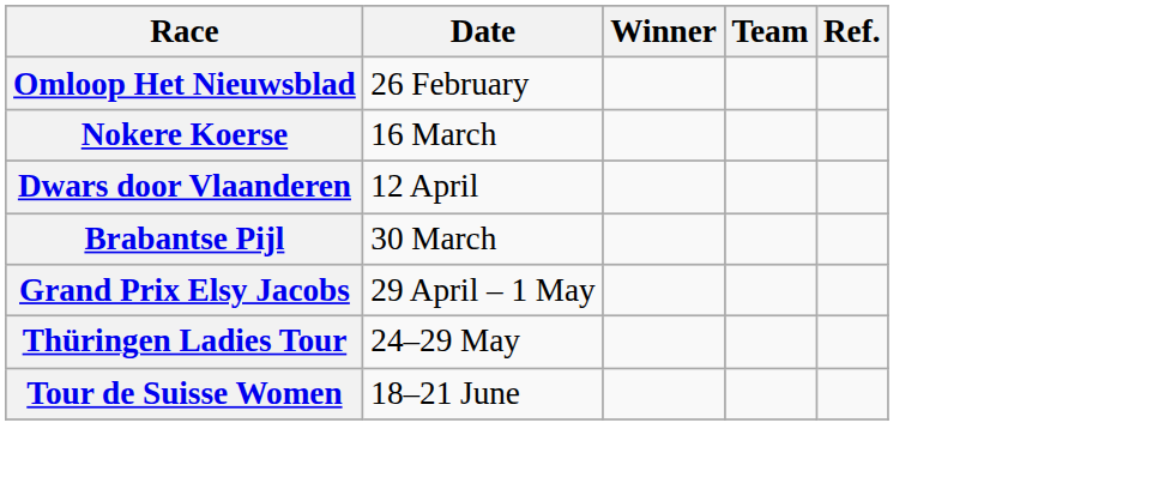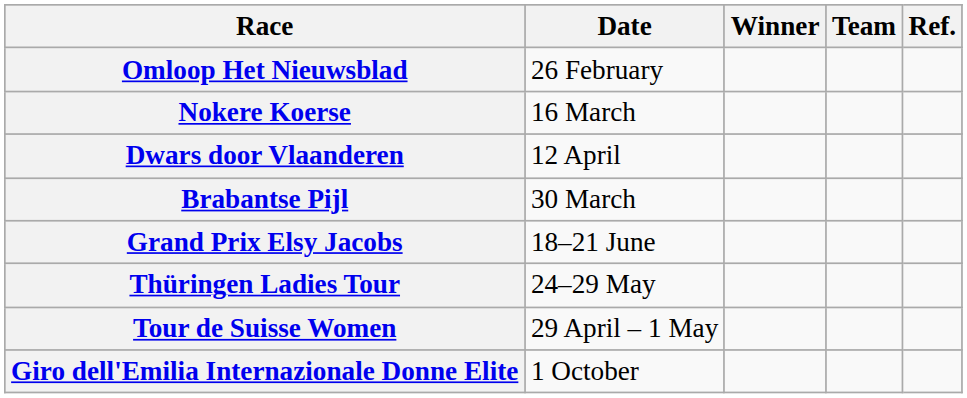 <table class="wikitable plainrowheaders">
 <tr>
 <th scope="col">Race</th>
 <th scope="col">Date</th>
 <th scope="col">Winner</th>
 <th scope="col">Team</th>
 <th scope="col">Ref.</th>
 </tr>
 <tr>
 <th scope="row"> <a href='#'>Omloop Het Nieuwsblad</a></th>
 <td>26 February</td>
 <td></td>
 <td></td>
 <td></td>
 </tr>
 <tr>
 <th scope="row"> <a href='#'>Nokere Koerse</a></th>
 <td>16 March</td>
 <td></td>
 <td></td>
 <td align="center"></td>
 </tr>
 <tr>
 <th scope="row"> <a href='#'>Dwars door Vlaanderen</a></th>
 <td>12 April</td>
 <td></td>
 <td></td>
 <td align="center"></td>
 </tr>
 <tr>
 <th scope="row"> <a href='#'>Brabantse Pijl</a></th>
 <td>30 March</td>
 <td></td>
 <td></td>
 <td align="center"></td>
 </tr>
 <tr>
 <th scope="row"> <a href='#'>Grand Prix Elsy Jacobs</a></th>
-<td>29 April – 1 May</td>
+<td>18–21 June</td>
 <td></td>
 <td></td>
 <td align="center"></td>
 </tr>
 <tr>
 <th scope="row"> <a href='#'>Thüringen Ladies Tour</a></th>
 <td>24–29 May</td>
 <td></td>
 <td></td>
 <td align="center"></td>
 </tr>
 <tr>
 <th scope="row"> <a href='#'>Tour de Suisse Women</a></th>
-<td>18–21 June</td>
+<td>29 April – 1 May</td>
+<td></td>
+<td></td>
+<td align="center"></td>
+</tr>
+<tr>
+<th scope="row"> <a href='#'>Giro dell'Emilia Internazionale Donne Elite</a></th>
+<td>1 October</td>
 <td></td>
 <td></td>
 <td align="center"></td>
 </tr>
 </table>
